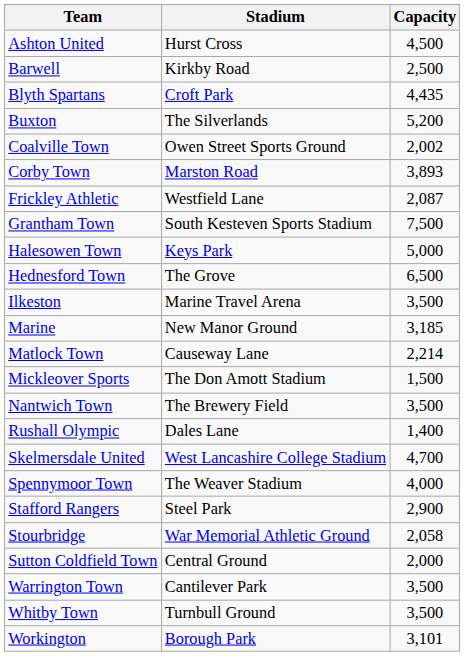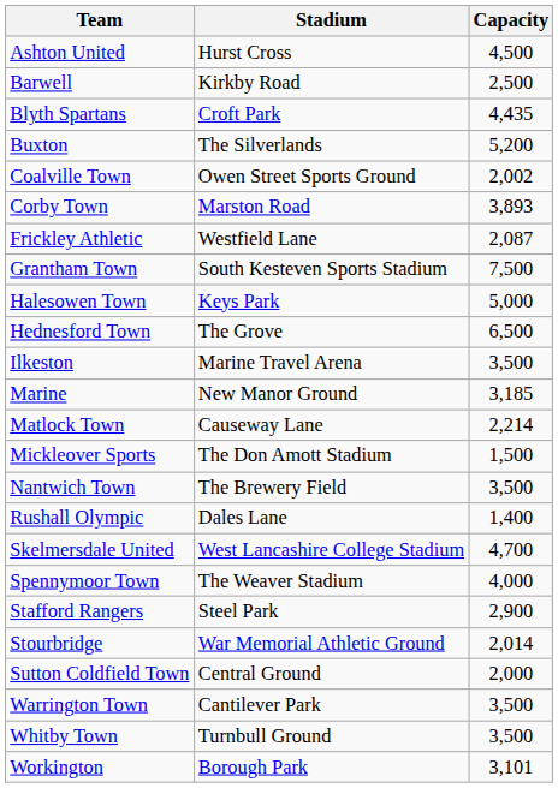 <table class="wikitable sortable">
 <tr>
 <th>Team</th>
 <th>Stadium</th>
 <th>Capacity</th>
 </tr>
 <tr>
 <td><a href='#'>Ashton United</a></td>
 <td>Hurst Cross</td>
 <td align="center">4,500</td>
 </tr>
 <tr>
 <td><a href='#'>Barwell</a></td>
 <td>Kirkby Road</td>
 <td align="center">2,500</td>
 </tr>
 <tr>
 <td><a href='#'>Blyth Spartans</a></td>
 <td><a href='#'>Croft Park</a></td>
 <td align="center">4,435</td>
 </tr>
 <tr>
 <td><a href='#'>Buxton</a></td>
 <td>The Silverlands</td>
 <td align="center">5,200</td>
 </tr>
 <tr>
 <td><a href='#'>Coalville Town</a></td>
 <td>Owen Street Sports Ground</td>
 <td align="center">2,002</td>
 </tr>
 <tr>
 <td><a href='#'>Corby Town</a></td>
 <td><a href='#'>Marston Road</a></td>
 <td align="center">3,893</td>
 </tr>
 <tr>
 <td><a href='#'>Frickley Athletic</a></td>
 <td>Westfield Lane</td>
 <td align="center">2,087</td>
 </tr>
 <tr>
 <td><a href='#'>Grantham Town</a></td>
 <td>South Kesteven Sports Stadium</td>
 <td align="center">7,500</td>
 </tr>
 <tr>
 <td><a href='#'>Halesowen Town</a></td>
 <td><a href='#'>Keys Park</a></td>
 <td align="center">5,000</td>
 </tr>
 <tr>
 <td><a href='#'>Hednesford Town</a></td>
 <td>The Grove</td>
 <td align="center">6,500</td>
 </tr>
 <tr>
 <td><a href='#'>Ilkeston</a></td>
 <td>Marine Travel Arena</td>
 <td align="center">3,500</td>
 </tr>
 <tr>
 <td><a href='#'>Marine</a></td>
 <td>New Manor Ground</td>
 <td align="center">3,185</td>
 </tr>
 <tr>
 <td><a href='#'>Matlock Town</a></td>
 <td>Causeway Lane</td>
 <td align="center">2,214</td>
 </tr>
 <tr>
 <td><a href='#'>Mickleover Sports</a></td>
 <td>The Don Amott Stadium</td>
 <td align="center">1,500</td>
 </tr>
 <tr>
 <td><a href='#'>Nantwich Town</a></td>
 <td>The Brewery Field</td>
 <td align="center">3,500</td>
 </tr>
 <tr>
 <td><a href='#'>Rushall Olympic</a></td>
 <td>Dales Lane</td>
 <td align="center">1,400</td>
 </tr>
 <tr>
 <td><a href='#'>Skelmersdale United</a></td>
 <td><a href='#'>West Lancashire College Stadium</a></td>
 <td align="center">4,700</td>
 </tr>
 <tr>
 <td><a href='#'>Spennymoor Town</a></td>
 <td>The Weaver Stadium</td>
 <td align="center">4,000</td>
 </tr>
 <tr>
 <td><a href='#'>Stafford Rangers</a></td>
 <td>Steel Park</td>
 <td align="center">2,900</td>
 </tr>
 <tr>
 <td><a href='#'>Stourbridge</a></td>
 <td><a href='#'>War Memorial Athletic Ground</a></td>
-<td align="center">2,058</td>
+<td align="center">2,014</td>
 </tr>
 <tr>
 <td><a href='#'>Sutton Coldfield Town</a></td>
 <td>Central Ground</td>
 <td align="center">2,000</td>
 </tr>
 <tr>
 <td><a href='#'>Warrington Town</a></td>
 <td>Cantilever Park</td>
 <td align="center">3,500</td>
 </tr>
 <tr>
 <td><a href='#'>Whitby Town</a></td>
 <td>Turnbull Ground</td>
 <td align="center">3,500</td>
 </tr>
 <tr>
 <td><a href='#'>Workington</a></td>
 <td><a href='#'>Borough Park</a></td>
 <td align="center">3,101</td>
 </tr>
 </table>
